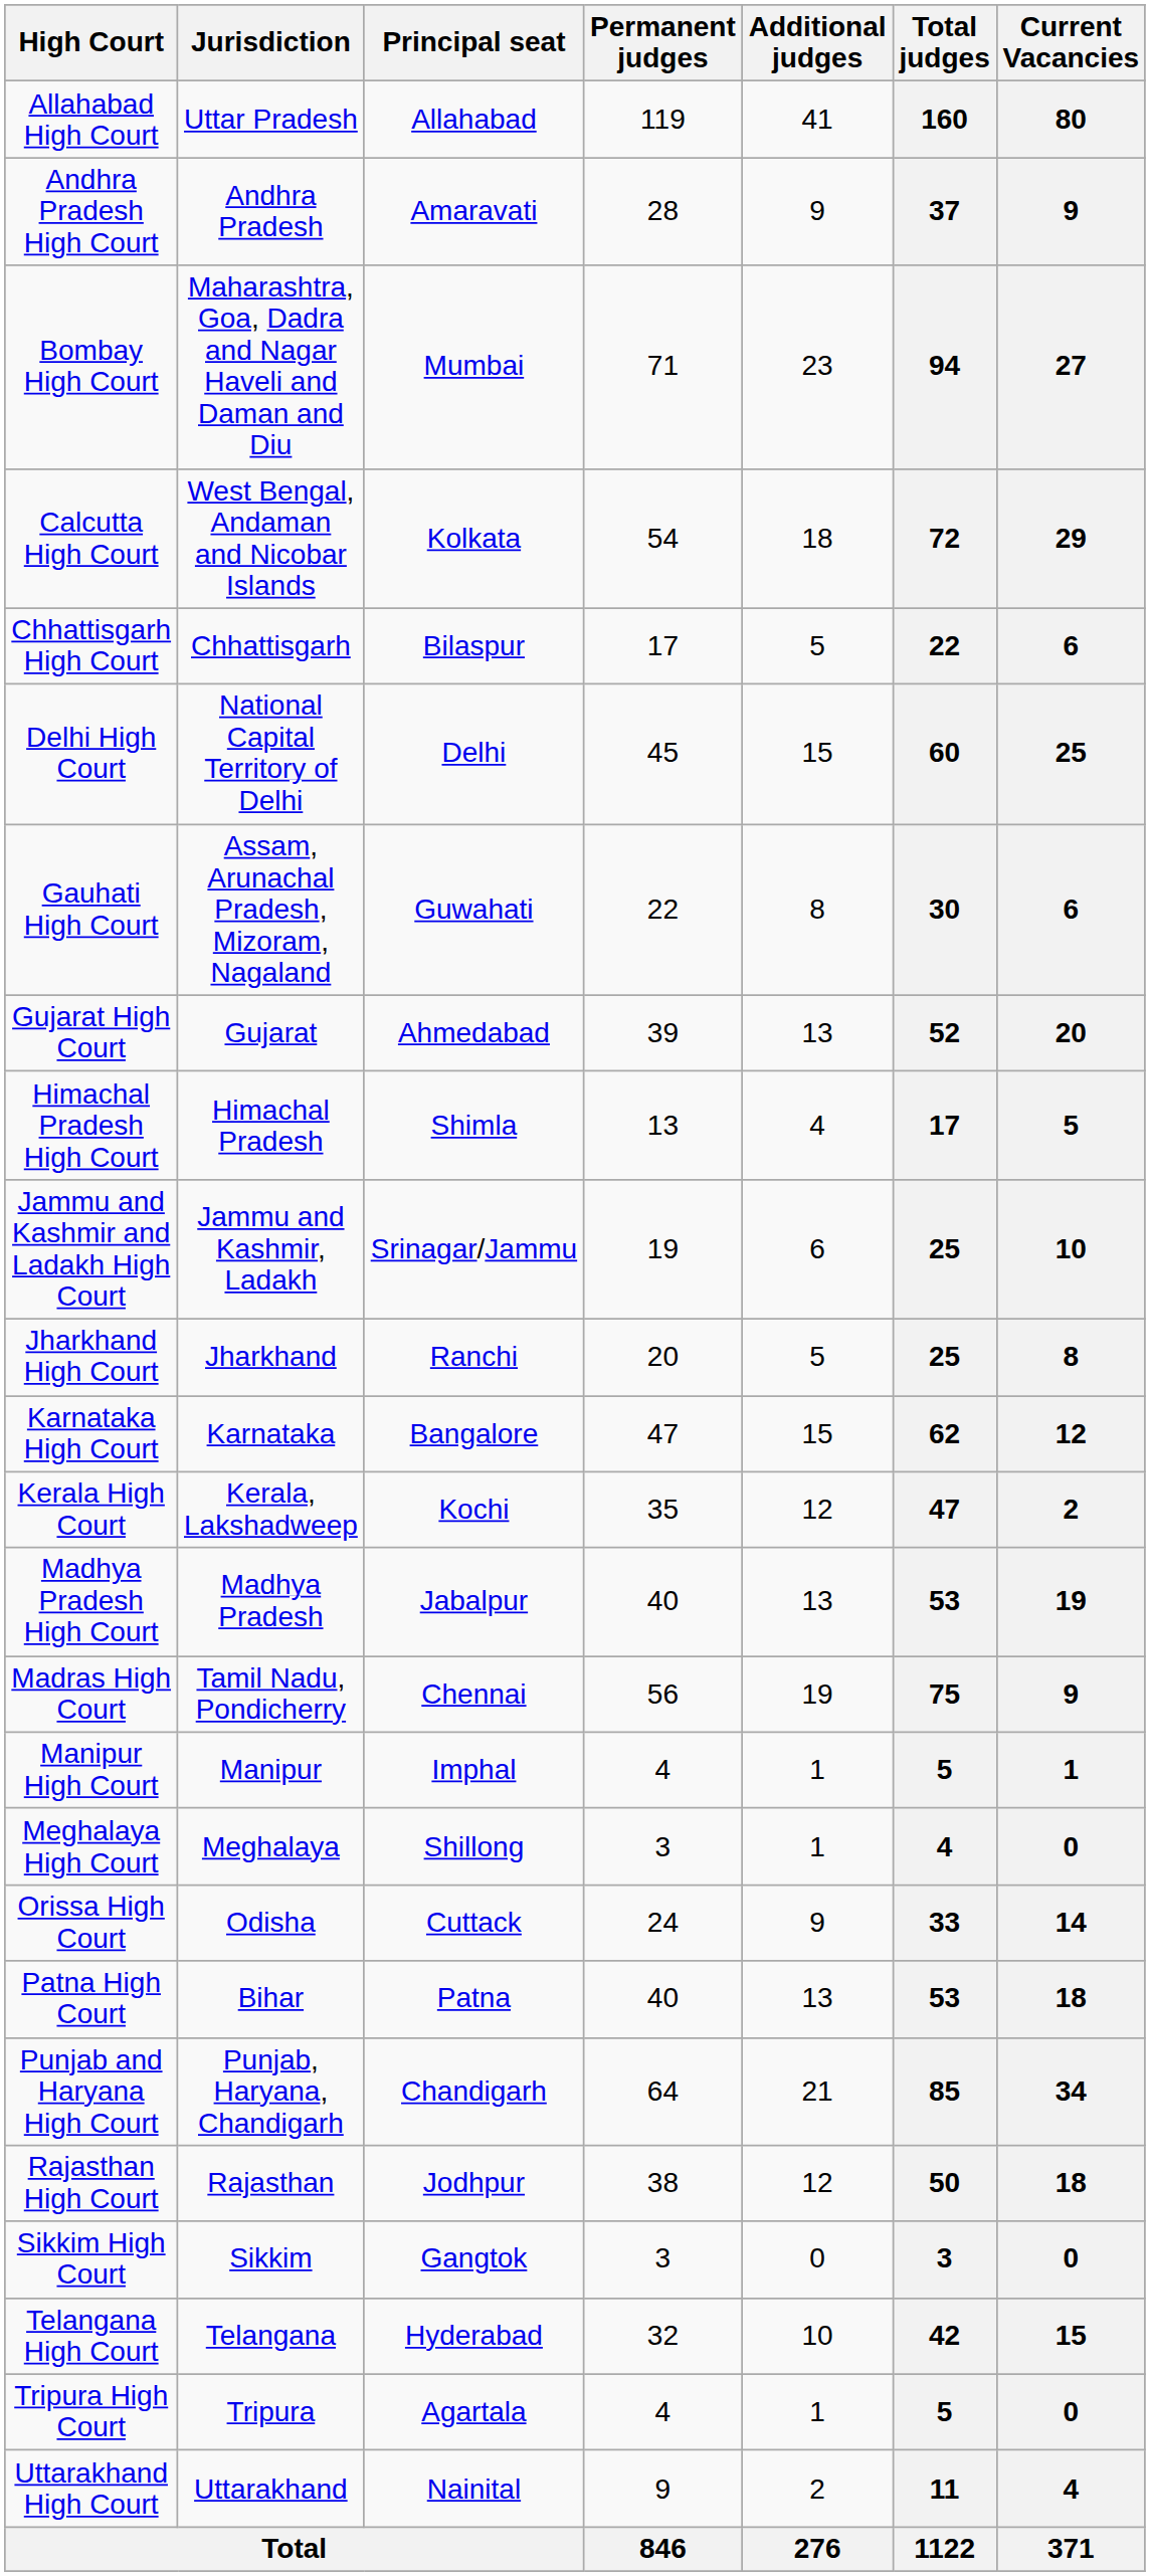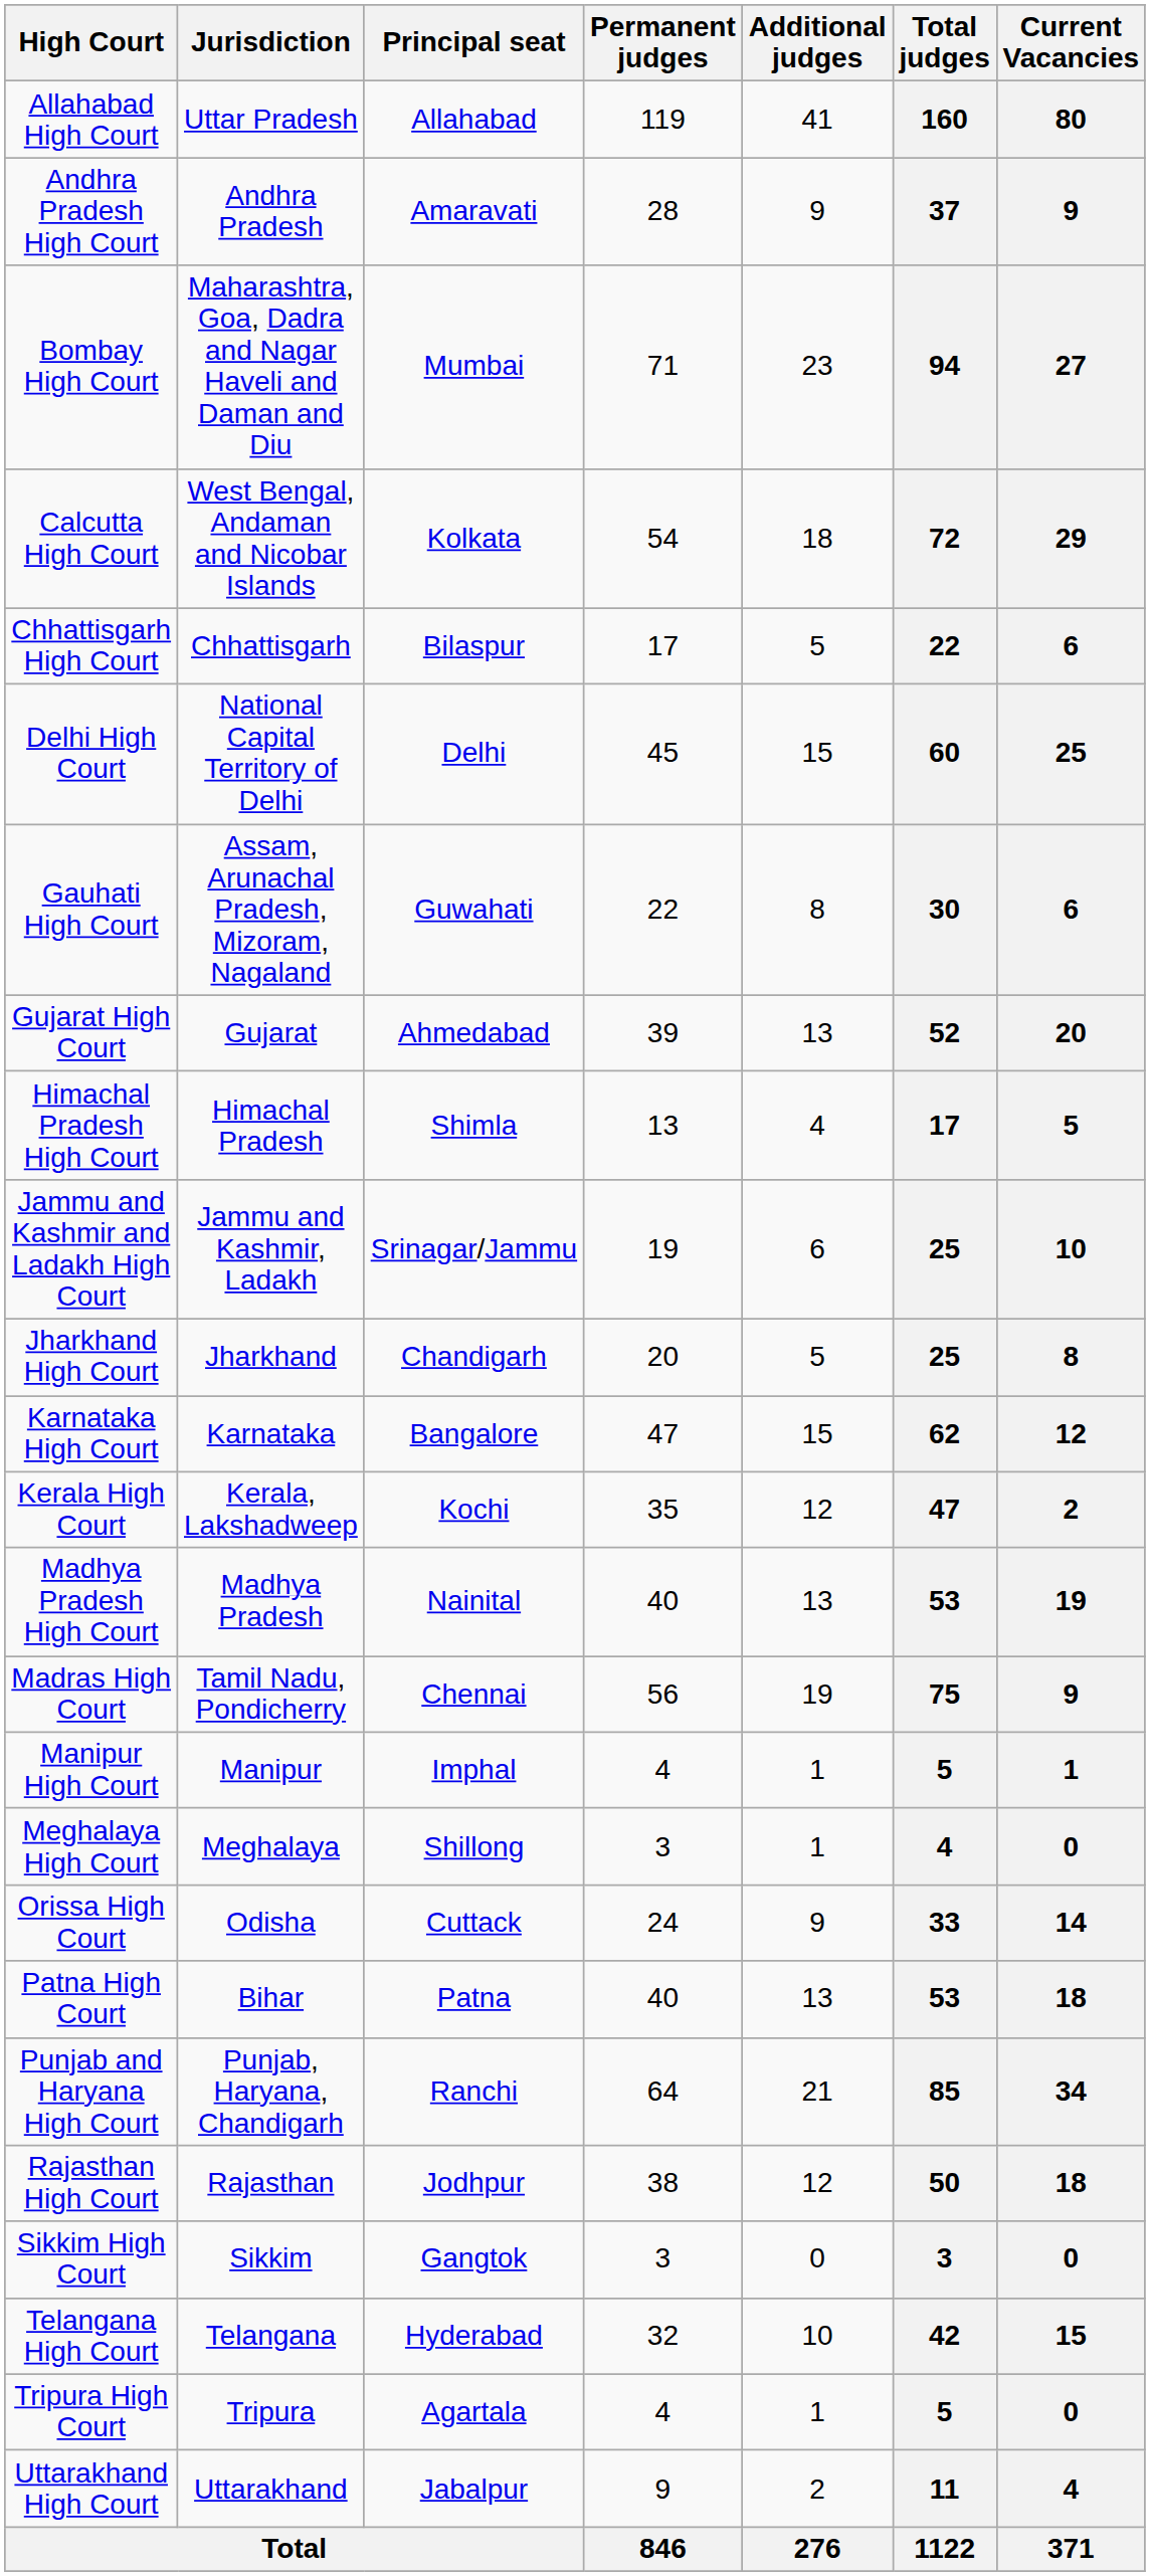 <table class="wikitable sortable static-row-numbers static-row-header" style="text-align:center" width="92%">
 <tr>
 <th>High Court</th>
 <th>Jurisdiction</th>
 <th>Principal seat</th>
 <th>Permanent judges</th>
 <th>Additional judges</th>
 <th>Total judges</th>
 <th>Current Vacancies</th>
 </tr>
 <tr>
 <td><a href='#'>Allahabad High Court</a></td>
 <td><a href='#'>Uttar Pradesh</a></td>
 <td><a href='#'>Allahabad</a></td>
 <td>119</td>
 <td>41</td>
 <th>160</th>
 <th>80</th>
 </tr>
 <tr>
 <td><a href='#'>Andhra Pradesh High Court</a></td>
 <td><a href='#'>Andhra Pradesh</a></td>
 <td><a href='#'>Amaravati</a></td>
 <td>28</td>
 <td>9</td>
 <th>37</th>
 <th>9</th>
 </tr>
 <tr>
 <td><a href='#'>Bombay High Court</a></td>
 <td><a href='#'>Maharashtra</a>, <a href='#'>Goa</a>, <a href='#'>Dadra and Nagar Haveli and Daman and Diu</a></td>
 <td><a href='#'>Mumbai</a></td>
 <td>71</td>
 <td>23</td>
 <th>94</th>
 <th>27</th>
 </tr>
 <tr>
 <td><a href='#'>Calcutta High Court</a></td>
 <td><a href='#'>West Bengal</a>, <a href='#'>Andaman and Nicobar Islands</a></td>
 <td><a href='#'>Kolkata</a></td>
 <td>54</td>
 <td>18</td>
 <th>72</th>
 <th>29</th>
 </tr>
 <tr>
 <td><a href='#'>Chhattisgarh High Court</a></td>
 <td><a href='#'>Chhattisgarh</a></td>
 <td><a href='#'>Bilaspur</a></td>
 <td>17</td>
 <td>5</td>
 <th>22</th>
 <th>6</th>
 </tr>
 <tr>
 <td><a href='#'>Delhi High Court</a></td>
 <td><a href='#'>National Capital Territory of Delhi</a></td>
 <td><a href='#'>Delhi</a></td>
 <td>45</td>
 <td>15</td>
 <th>60</th>
 <th>25</th>
 </tr>
 <tr>
 <td><a href='#'>Gauhati High Court</a></td>
 <td><a href='#'>Assam</a>, <a href='#'>Arunachal Pradesh</a>, <a href='#'>Mizoram</a>, <a href='#'>Nagaland</a></td>
 <td><a href='#'>Guwahati</a></td>
 <td>22</td>
 <td>8</td>
 <th>30</th>
 <th>6</th>
 </tr>
 <tr>
 <td><a href='#'>Gujarat High Court</a></td>
 <td><a href='#'>Gujarat</a></td>
 <td><a href='#'>Ahmedabad</a></td>
 <td>39</td>
 <td>13</td>
 <th>52</th>
 <th>20</th>
 </tr>
 <tr>
 <td><a href='#'>Himachal Pradesh High Court</a></td>
 <td><a href='#'>Himachal Pradesh</a></td>
 <td><a href='#'>Shimla</a></td>
 <td>13</td>
 <td>4</td>
 <th>17</th>
 <th>5</th>
 </tr>
 <tr>
 <td><a href='#'>Jammu and Kashmir and Ladakh High Court</a></td>
 <td><a href='#'>Jammu and Kashmir</a>, <a href='#'>Ladakh</a></td>
 <td><a href='#'>Srinagar</a>/<a href='#'>Jammu</a></td>
 <td>19</td>
 <td>6</td>
 <th>25</th>
 <th>10</th>
 </tr>
 <tr>
 <td><a href='#'>Jharkhand High Court</a></td>
 <td><a href='#'>Jharkhand</a></td>
-<td><a href='#'>Ranchi</a></td>
+<td><a href='#'>Chandigarh</a></td>
 <td>20</td>
 <td>5</td>
 <th>25</th>
 <th>8</th>
 </tr>
 <tr>
 <td><a href='#'>Karnataka High Court</a></td>
 <td><a href='#'>Karnataka</a></td>
 <td><a href='#'>Bangalore</a></td>
 <td>47</td>
 <td>15</td>
 <th>62</th>
 <th>12</th>
 </tr>
 <tr>
 <td><a href='#'>Kerala High Court</a></td>
 <td><a href='#'>Kerala</a>, <a href='#'>Lakshadweep</a></td>
 <td><a href='#'>Kochi</a></td>
 <td>35</td>
 <td>12</td>
 <th>47</th>
 <th>2</th>
 </tr>
 <tr>
 <td><a href='#'>Madhya Pradesh High Court</a></td>
 <td><a href='#'>Madhya Pradesh</a></td>
-<td><a href='#'>Jabalpur</a></td>
+<td><a href='#'>Nainital</a></td>
 <td>40</td>
 <td>13</td>
 <th>53</th>
 <th>19</th>
 </tr>
 <tr>
 <td><a href='#'>Madras High Court</a></td>
 <td><a href='#'>Tamil Nadu</a>, <a href='#'>Pondicherry</a></td>
 <td><a href='#'>Chennai</a></td>
 <td>56</td>
 <td>19</td>
 <th>75</th>
 <th>9</th>
 </tr>
 <tr>
 <td><a href='#'>Manipur High Court</a></td>
 <td><a href='#'>Manipur</a></td>
 <td><a href='#'>Imphal</a></td>
 <td>4</td>
 <td>1</td>
 <th>5</th>
 <th>1</th>
 </tr>
 <tr>
 <td><a href='#'>Meghalaya High Court</a></td>
 <td><a href='#'>Meghalaya</a></td>
 <td><a href='#'>Shillong</a></td>
 <td>3</td>
 <td>1</td>
 <th>4</th>
 <th>0</th>
 </tr>
 <tr>
 <td><a href='#'>Orissa High Court</a></td>
 <td><a href='#'>Odisha</a></td>
 <td><a href='#'>Cuttack</a></td>
 <td>24</td>
 <td>9</td>
 <th>33</th>
 <th>14</th>
 </tr>
 <tr>
 <td><a href='#'>Patna High Court</a></td>
 <td><a href='#'>Bihar</a></td>
 <td><a href='#'>Patna</a></td>
 <td>40</td>
 <td>13</td>
 <th>53</th>
 <th>18</th>
 </tr>
 <tr>
 <td><a href='#'>Punjab and Haryana High Court</a></td>
 <td><a href='#'>Punjab</a>, <a href='#'>Haryana</a>, <a href='#'>Chandigarh</a></td>
-<td><a href='#'>Chandigarh</a></td>
+<td><a href='#'>Ranchi</a></td>
 <td>64</td>
 <td>21</td>
 <th>85</th>
 <th>34</th>
 </tr>
 <tr>
 <td><a href='#'>Rajasthan High Court</a></td>
 <td><a href='#'>Rajasthan</a></td>
 <td><a href='#'>Jodhpur</a></td>
 <td>38</td>
 <td>12</td>
 <th>50</th>
 <th>18</th>
 </tr>
 <tr>
 <td><a href='#'>Sikkim High Court</a></td>
 <td><a href='#'>Sikkim</a></td>
 <td><a href='#'>Gangtok</a></td>
 <td>3</td>
 <td>0</td>
 <th>3</th>
 <th>0</th>
 </tr>
 <tr>
 <td><a href='#'>Telangana High Court</a></td>
 <td><a href='#'>Telangana</a></td>
 <td><a href='#'>Hyderabad</a></td>
 <td>32</td>
 <td>10</td>
 <th>42</th>
 <th>15</th>
 </tr>
 <tr>
 <td><a href='#'>Tripura High Court</a></td>
 <td><a href='#'>Tripura</a></td>
 <td><a href='#'>Agartala</a></td>
 <td>4</td>
 <td>1</td>
 <th>5</th>
 <th>0</th>
 </tr>
 <tr>
 <td><a href='#'>Uttarakhand High Court</a></td>
 <td><a href='#'>Uttarakhand</a></td>
-<td><a href='#'>Nainital</a></td>
+<td><a href='#'>Jabalpur</a></td>
 <td>9</td>
 <td>2</td>
 <th>11</th>
 <th>4</th>
 </tr>
 <tr>
 <th colspan="3">Total</th>
 <th>846</th>
 <th>276</th>
 <th>1122</th>
 <th>371</th>
 </tr>
 </table>
